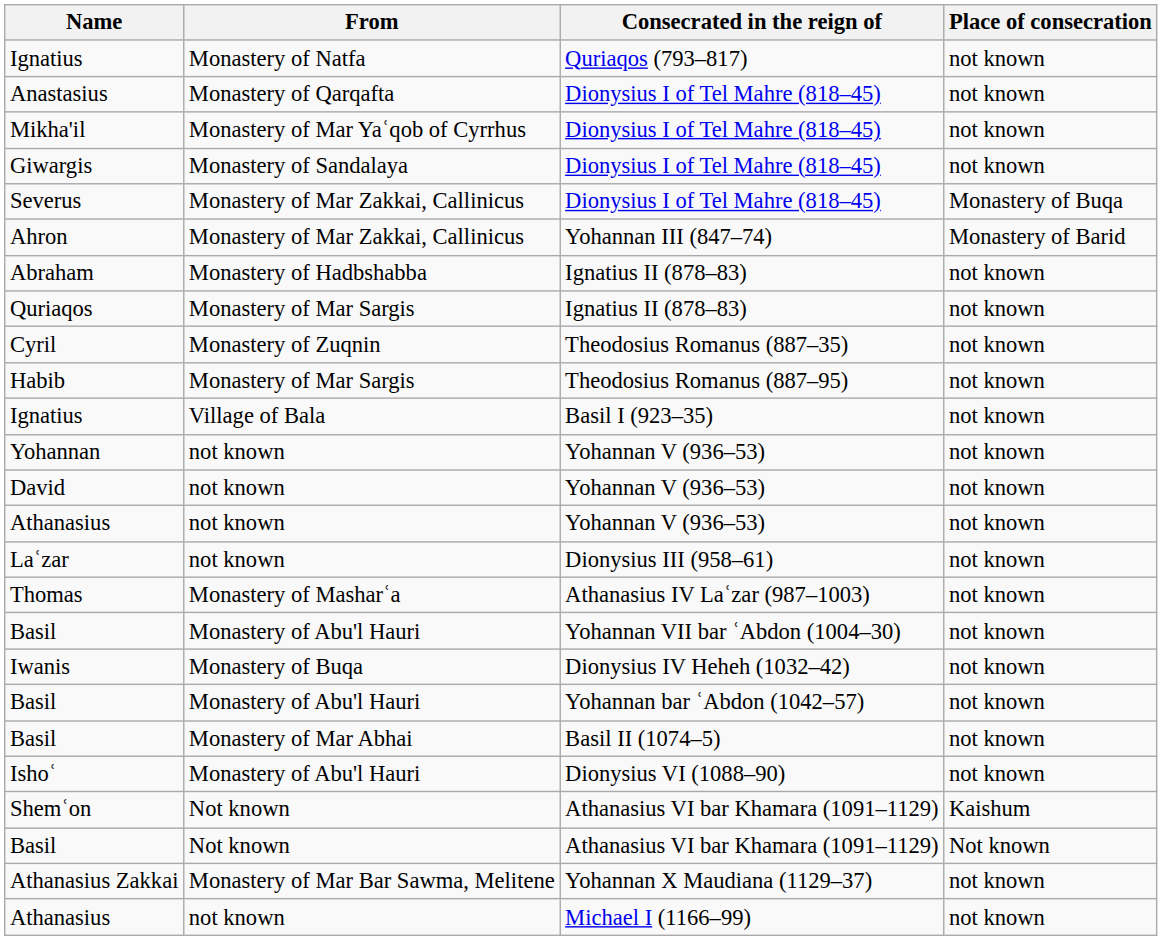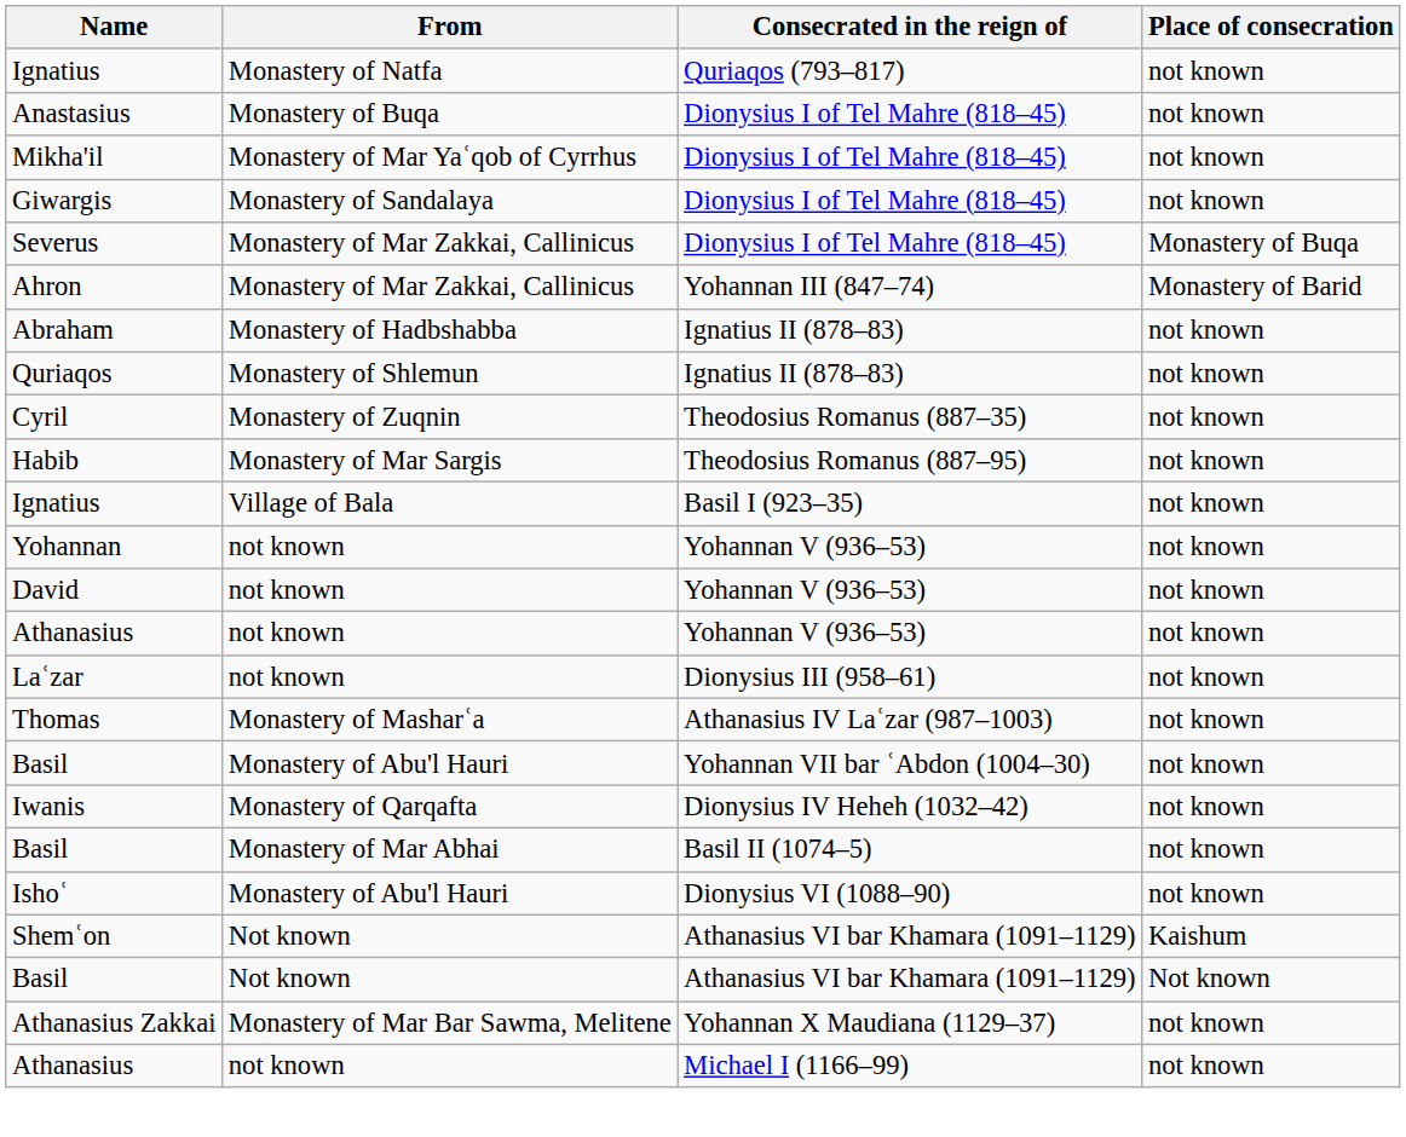 <table class="wikitable">
 <tr>
 <th>Name</th>
 <th>From</th>
 <th>Consecrated in the reign of</th>
 <th>Place of consecration</th>
 </tr>
 <tr>
 <td>Ignatius</td>
 <td>Monastery of Natfa</td>
 <td><a href='#'>Quriaqos</a> (793–817)</td>
 <td>not known</td>
 </tr>
 <tr>
 <td>Anastasius</td>
-<td>Monastery of Qarqafta</td>
+<td>Monastery of Buqa</td>
 <td><a href='#'>Dionysius I of Tel Mahre (818–45)</a></td>
 <td>not known</td>
 </tr>
 <tr>
 <td>Mikha'il</td>
 <td>Monastery of Mar Yaʿqob of Cyrrhus</td>
 <td><a href='#'>Dionysius I of Tel Mahre (818–45)</a></td>
 <td>not known</td>
 </tr>
 <tr>
 <td>Giwargis</td>
 <td>Monastery of Sandalaya</td>
 <td><a href='#'>Dionysius I of Tel Mahre (818–45)</a></td>
 <td>not known</td>
 </tr>
 <tr>
 <td>Severus</td>
 <td>Monastery of Mar Zakkai, Callinicus</td>
 <td><a href='#'>Dionysius I of Tel Mahre (818–45)</a></td>
 <td>Monastery of Buqa</td>
 </tr>
 <tr>
 <td>Ahron</td>
 <td>Monastery of Mar Zakkai, Callinicus</td>
 <td>Yohannan III (847–74)</td>
 <td>Monastery of Barid</td>
 </tr>
 <tr>
 <td>Abraham</td>
 <td>Monastery of Hadbshabba</td>
 <td>Ignatius II (878–83)</td>
 <td>not known</td>
 </tr>
 <tr>
 <td>Quriaqos</td>
-<td>Monastery of Mar Sargis</td>
+<td>Monastery of Shlemun</td>
 <td>Ignatius II (878–83)</td>
 <td>not known</td>
 </tr>
 <tr>
 <td>Cyril</td>
 <td>Monastery of Zuqnin</td>
 <td>Theodosius Romanus (887–35)</td>
 <td>not known</td>
 </tr>
 <tr>
 <td>Habib</td>
 <td>Monastery of Mar Sargis</td>
 <td>Theodosius Romanus (887–95)</td>
 <td>not known</td>
 </tr>
 <tr>
 <td>Ignatius</td>
 <td>Village of Bala</td>
 <td>Basil I (923–35)</td>
 <td>not known</td>
 </tr>
 <tr>
 <td>Yohannan</td>
 <td>not known</td>
 <td>Yohannan V (936–53)</td>
 <td>not known</td>
 </tr>
 <tr>
 <td>David</td>
 <td>not known</td>
 <td>Yohannan V (936–53)</td>
 <td>not known</td>
 </tr>
 <tr>
 <td>Athanasius</td>
 <td>not known</td>
 <td>Yohannan V (936–53)</td>
 <td>not known</td>
 </tr>
 <tr>
 <td>Laʿzar</td>
 <td>not known</td>
 <td>Dionysius III (958–61)</td>
 <td>not known</td>
 </tr>
 <tr>
 <td>Thomas</td>
 <td>Monastery of Masharʿa</td>
 <td>Athanasius IV Laʿzar (987–1003)</td>
 <td>not known</td>
 </tr>
 <tr>
 <td>Basil</td>
 <td>Monastery of Abu'l Hauri</td>
 <td>Yohannan VII bar ʿAbdon (1004–30)</td>
 <td>not known</td>
 </tr>
 <tr>
 <td>Iwanis</td>
-<td>Monastery of Buqa</td>
+<td>Monastery of Qarqafta</td>
 <td>Dionysius IV Heheh (1032–42)</td>
-<td>not known</td>
-</tr>
-<tr>
-<td>Basil</td>
-<td>Monastery of Abu'l Hauri</td>
-<td>Yohannan bar ʿAbdon (1042–57)</td>
 <td>not known</td>
 </tr>
 <tr>
 <td>Basil</td>
 <td>Monastery of Mar Abhai</td>
 <td>Basil II (1074–5)</td>
 <td>not known</td>
 </tr>
 <tr>
 <td>Ishoʿ</td>
 <td>Monastery of Abu'l Hauri</td>
 <td>Dionysius VI (1088–90)</td>
 <td>not known</td>
 </tr>
 <tr>
 <td>Shemʿon</td>
 <td>Not known</td>
 <td>Athanasius VI bar Khamara (1091–1129)</td>
 <td>Kaishum</td>
 </tr>
 <tr>
 <td>Basil</td>
 <td>Not known</td>
 <td>Athanasius VI bar Khamara (1091–1129)</td>
 <td>Not known</td>
 </tr>
 <tr>
 <td>Athanasius Zakkai</td>
 <td>Monastery of Mar Bar Sawma, Melitene</td>
 <td>Yohannan X Maudiana (1129–37)</td>
 <td>not known</td>
 </tr>
 <tr>
 <td>Athanasius</td>
 <td>not known</td>
 <td><a href='#'>Michael I</a> (1166–99)</td>
 <td>not known</td>
 </tr>
 </table>
